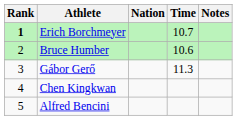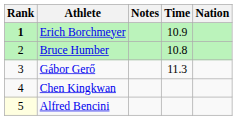 <table class="wikitable sortable" style="text-align:center">
 <tr>
 <th>Rank</th>
 <th>Athlete</th>
+<th>Notes</th>
+<th>Time</th>
 <th>Nation</th>
-<th>Time</th>
-<th>Notes</th>
 </tr>
 <tr bgcolor=bbf3bb>
 <td><strong>1</strong></td>
 <td align=left><a href='#'>Erich Borchmeyer</a></td>
+<td></td>
+<td>10.9</td>
 <td align=left></td>
-<td>10.7</td>
-<td></td>
 </tr>
 <tr bgcolor=bbf3bb>
 <td>2</td>
 <td align=left><a href='#'>Bruce Humber</a></td>
+<td></td>
+<td>10.8</td>
 <td align=left></td>
-<td>10.6</td>
-<td></td>
 </tr>
 <tr>
 <td>3</td>
 <td align=left><a href='#'>Gábor Gerő</a></td>
+<td></td>
+<td>11.3</td>
 <td align=left></td>
-<td>11.3</td>
-<td></td>
 </tr>
 <tr>
 <td>4</td>
 <td align=left><a href='#'>Chen Kingkwan</a></td>
-<td align=left></td>
 <td></td>
 <td></td>
+<td align=left></td>
 </tr>
 <tr>
-<td>5</td>
+<td style="background: lightyellow;">5</td>
 <td align=left><a href='#'>Alfred Bencini</a></td>
-<td align=left></td>
 <td></td>
 <td></td>
+<td align=left></td>
 </tr>
 </table>
